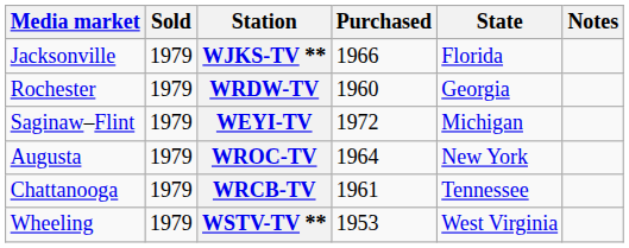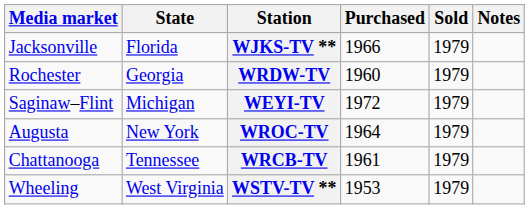 <table class="wikitable sortable">
 <tr>
 <th scope="col"><a href='#'>Media market</a></th>
-<th scope="col">Sold</th>
+<th scope="col">State</th>
 <th scope="col">Station</th>
 <th scope="col">Purchased</th>
-<th scope="col">State</th>
+<th scope="col">Sold</th>
 <th scope="col" class="unsortable">Notes</th>
 </tr>
 <tr>
 <td><a href='#'>Jacksonville</a></td>
-<td>1979</td>
+<td><a href='#'>Florida</a></td>
 <th scope="row"><a href='#'>WJKS-TV</a> **</th>
 <td>1966</td>
-<td><a href='#'>Florida</a></td>
+<td>1979</td>
 <td></td>
 </tr>
 <tr>
 <td><a href='#'>Rochester</a></td>
-<td>1979</td>
+<td><a href='#'>Georgia</a></td>
 <th scope="row"><a href='#'>WRDW-TV</a></th>
 <td>1960</td>
-<td><a href='#'>Georgia</a></td>
+<td>1979</td>
 <td></td>
 </tr>
 <tr>
 <td><a href='#'>Saginaw</a>–<a href='#'>Flint</a></td>
-<td>1979</td>
+<td><a href='#'>Michigan</a></td>
 <th scope="row"><a href='#'>WEYI-TV</a></th>
 <td>1972</td>
-<td><a href='#'>Michigan</a></td>
+<td>1979</td>
 <td></td>
 </tr>
 <tr>
 <td><a href='#'>Augusta</a></td>
-<td>1979</td>
+<td><a href='#'>New York</a></td>
 <th scope="row"><a href='#'>WROC-TV</a></th>
 <td>1964</td>
-<td><a href='#'>New York</a></td>
+<td>1979</td>
 <td></td>
 </tr>
 <tr>
 <td><a href='#'>Chattanooga</a></td>
-<td>1979</td>
+<td><a href='#'>Tennessee</a></td>
 <th scope="row"><a href='#'>WRCB-TV</a></th>
 <td>1961</td>
-<td><a href='#'>Tennessee</a></td>
+<td>1979</td>
 <td></td>
 </tr>
 <tr>
 <td><a href='#'>Wheeling</a></td>
-<td>1979</td>
+<td><a href='#'>West Virginia</a></td>
 <th scope="row"><a href='#'>WSTV-TV</a> **</th>
 <td>1953</td>
-<td><a href='#'>West Virginia</a></td>
+<td>1979</td>
 <td></td>
 </tr>
 </table>
